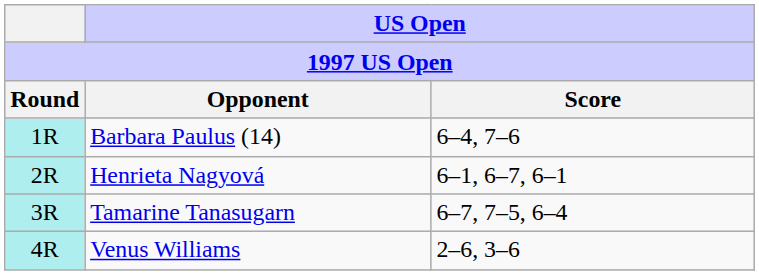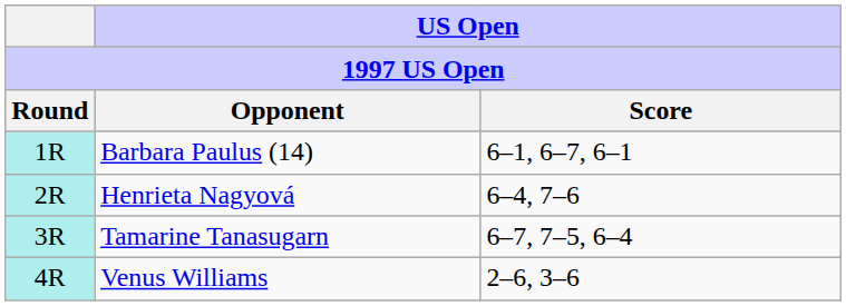 <table class="wikitable collapsible collapsed">
 <tr>
 <th></th>
 <th colspan=2 style="background:#ccf;"><a href='#'>US Open</a></th>
 </tr>
 <tr>
 <th colspan=3 style="background:#ccf;"><a href='#'>1997 US Open</a></th>
 </tr>
 <tr>
 <th>Round</th>
 <th width=225>Opponent</th>
 <th width=210>Score</th>
 </tr>
 <tr>
 <td style="text-align:center; background:#afeeee;">1R</td>
 <td> <a href='#'>Barbara Paulus</a> (14)</td>
-<td>6–4, 7–6</td>
+<td>6–1, 6–7, 6–1</td>
 </tr>
 <tr>
 <td style="text-align:center; background:#afeeee;">2R</td>
 <td> <a href='#'>Henrieta Nagyová</a></td>
-<td>6–1, 6–7, 6–1</td>
+<td>6–4, 7–6</td>
 </tr>
 <tr>
 <td style="text-align:center; background:#afeeee;">3R</td>
 <td> <a href='#'>Tamarine Tanasugarn</a></td>
 <td>6–7, 7–5, 6–4</td>
 </tr>
 <tr>
 <td style="text-align:center; background:#afeeee;">4R</td>
 <td> <a href='#'>Venus Williams</a></td>
 <td>2–6, 3–6</td>
 </tr>
 </table>
